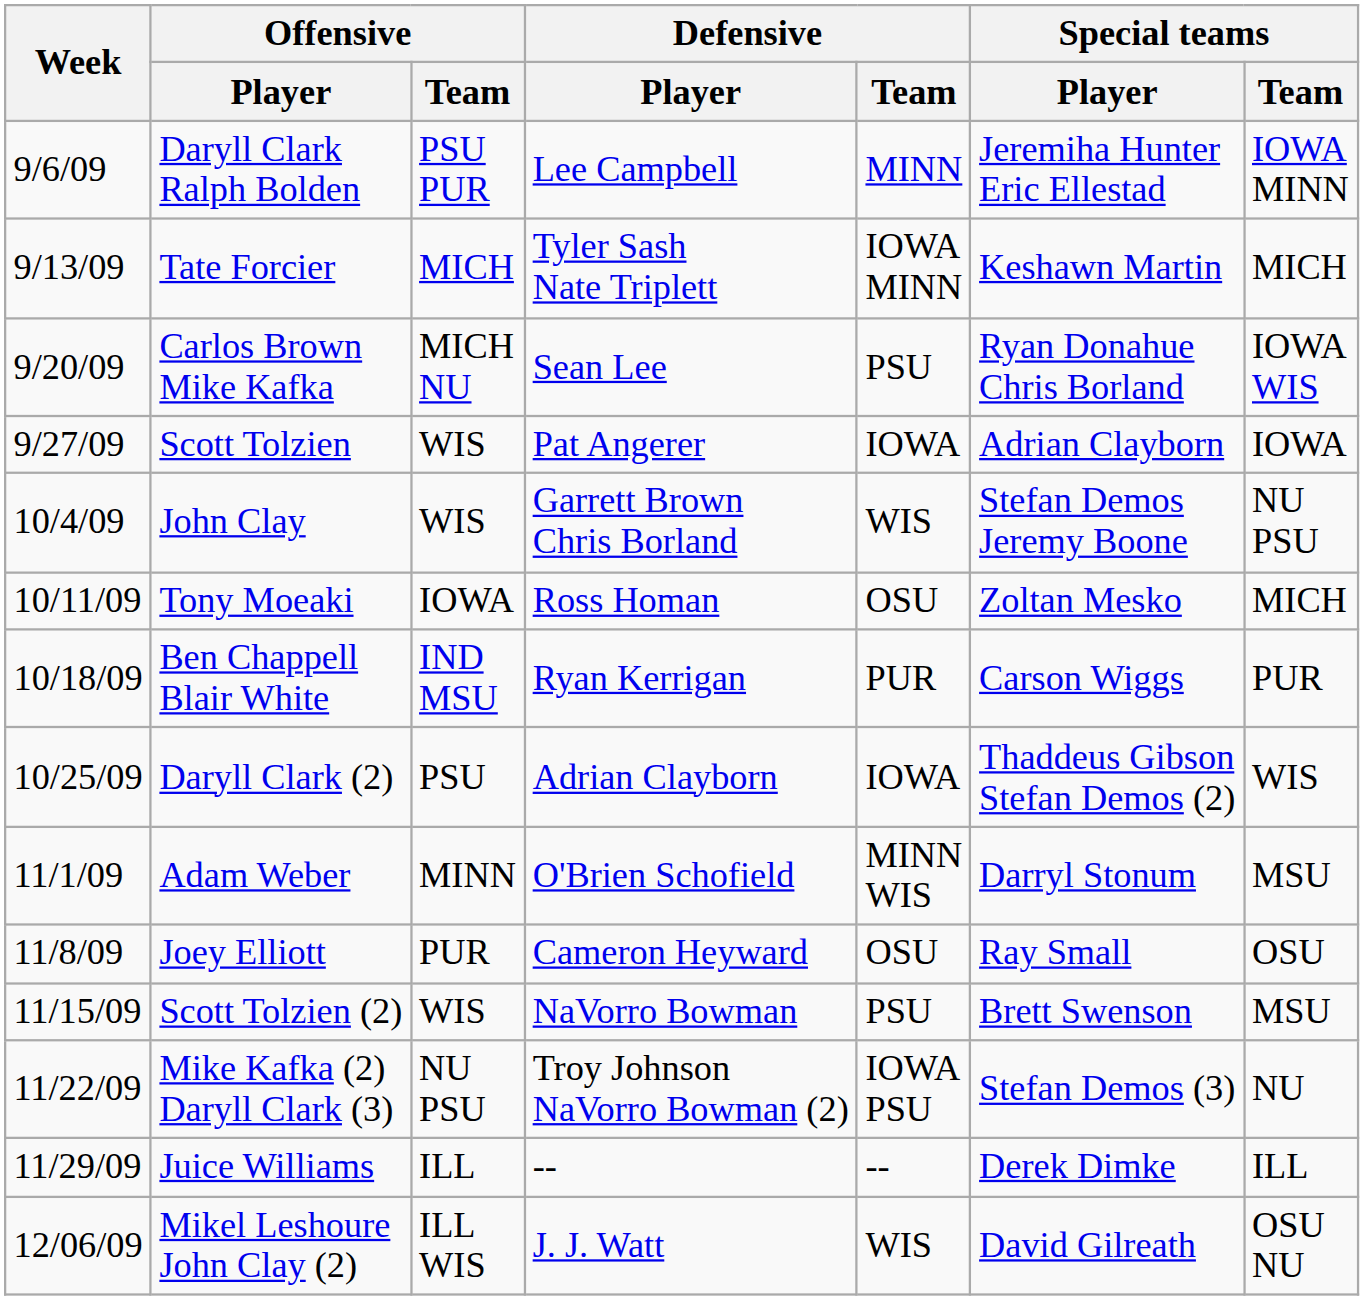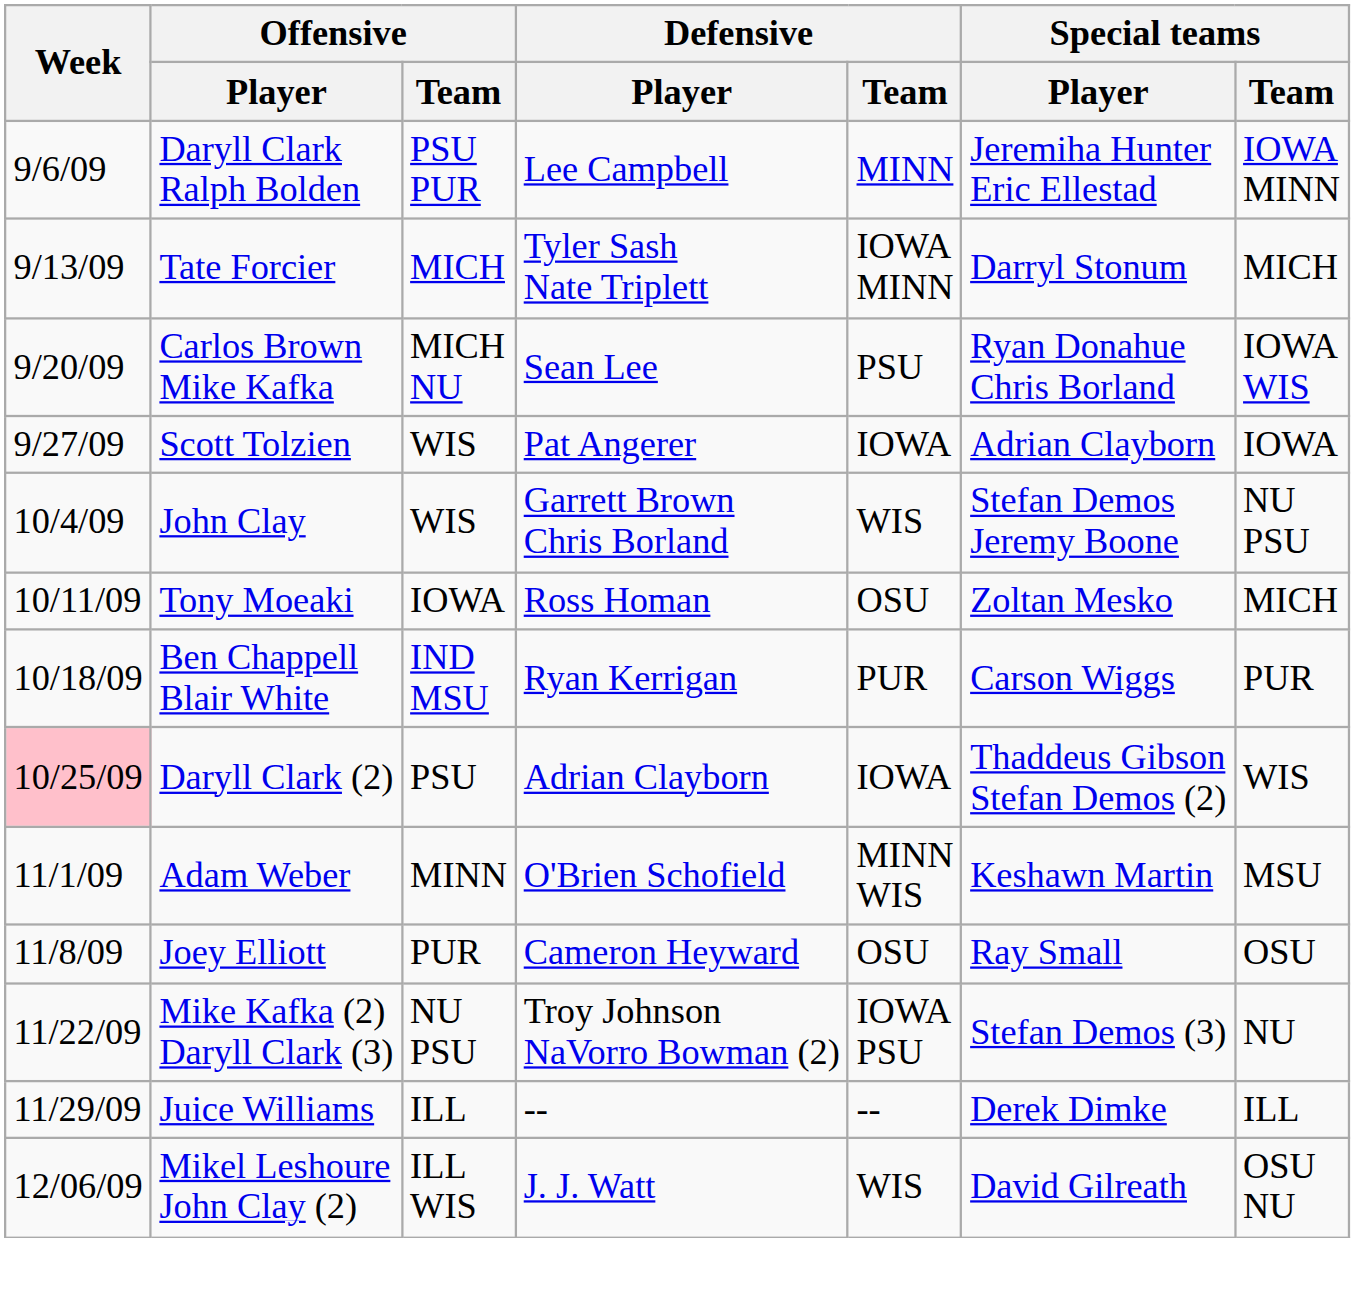 <table class="wikitable" border="1">
 <tr>
 <th rowspan="2">Week</th>
 <th colspan="2">Offensive</th>
 <th colspan="2">Defensive</th>
 <th colspan="2">Special teams</th>
 </tr>
 <tr>
 <th>Player</th>
 <th>Team</th>
 <th>Player</th>
 <th>Team</th>
 <th>Player</th>
 <th>Team</th>
 </tr>
 <tr>
 <td>9/6/09</td>
 <td><a href='#'>Daryll Clark</a><br><a href='#'>Ralph Bolden</a></td>
 <td><a href='#'>PSU</a><br><a href='#'>PUR</a></td>
 <td><a href='#'>Lee Campbell</a></td>
 <td><a href='#'>MINN</a></td>
 <td><a href='#'>Jeremiha Hunter</a><br><a href='#'>Eric Ellestad</a></td>
 <td><a href='#'>IOWA</a><br>MINN</td>
 </tr>
 <tr>
 <td>9/13/09</td>
 <td><a href='#'>Tate Forcier</a></td>
 <td><a href='#'>MICH</a></td>
 <td><a href='#'>Tyler Sash</a><br><a href='#'>Nate Triplett</a></td>
 <td>IOWA<br>MINN</td>
-<td><a href='#'>Keshawn Martin</a></td>
+<td><a href='#'>Darryl Stonum</a></td>
 <td>MICH</td>
 </tr>
 <tr>
 <td>9/20/09</td>
 <td><a href='#'>Carlos Brown</a><br><a href='#'>Mike Kafka</a></td>
 <td>MICH<br><a href='#'>NU</a></td>
 <td><a href='#'>Sean Lee</a></td>
 <td>PSU</td>
 <td><a href='#'>Ryan Donahue</a><br><a href='#'>Chris Borland</a></td>
 <td>IOWA<br><a href='#'>WIS</a></td>
 </tr>
 <tr>
 <td>9/27/09</td>
 <td><a href='#'>Scott Tolzien</a></td>
 <td>WIS</td>
 <td><a href='#'>Pat Angerer</a></td>
 <td>IOWA</td>
 <td><a href='#'>Adrian Clayborn</a></td>
 <td>IOWA</td>
 </tr>
 <tr>
 <td>10/4/09</td>
 <td><a href='#'>John Clay</a></td>
 <td>WIS</td>
 <td><a href='#'>Garrett Brown</a><br><a href='#'>Chris Borland</a></td>
 <td>WIS</td>
 <td><a href='#'>Stefan Demos</a><br><a href='#'>Jeremy Boone</a></td>
 <td>NU<br>PSU</td>
 </tr>
 <tr>
 <td>10/11/09</td>
 <td><a href='#'>Tony Moeaki</a></td>
 <td>IOWA</td>
 <td><a href='#'>Ross Homan</a></td>
 <td>OSU</td>
 <td><a href='#'>Zoltan Mesko</a></td>
 <td>MICH</td>
 </tr>
 <tr>
 <td>10/18/09</td>
 <td><a href='#'>Ben Chappell</a><br><a href='#'>Blair White</a></td>
 <td><a href='#'>IND</a><br><a href='#'>MSU</a></td>
 <td><a href='#'>Ryan Kerrigan</a></td>
 <td>PUR</td>
 <td><a href='#'>Carson Wiggs</a></td>
 <td>PUR</td>
 </tr>
 <tr>
-<td>10/25/09</td>
+<td style="background: pink;">10/25/09</td>
 <td><a href='#'>Daryll Clark</a> (2)</td>
 <td>PSU</td>
 <td><a href='#'>Adrian Clayborn</a></td>
 <td>IOWA</td>
 <td><a href='#'>Thaddeus Gibson</a><br><a href='#'>Stefan Demos</a> (2)</td>
 <td>WIS</td>
 </tr>
 <tr>
 <td>11/1/09</td>
 <td><a href='#'>Adam Weber</a></td>
 <td>MINN</td>
 <td><a href='#'>O'Brien Schofield</a></td>
 <td>MINN<br>WIS</td>
-<td><a href='#'>Darryl Stonum</a></td>
+<td><a href='#'>Keshawn Martin</a></td>
 <td>MSU</td>
 </tr>
 <tr>
 <td>11/8/09</td>
 <td><a href='#'>Joey Elliott</a></td>
 <td>PUR</td>
 <td><a href='#'>Cameron Heyward</a></td>
 <td>OSU</td>
 <td><a href='#'>Ray Small</a></td>
 <td>OSU</td>
-</tr>
-<tr>
-<td>11/15/09</td>
-<td><a href='#'>Scott Tolzien</a> (2)</td>
-<td>WIS</td>
-<td><a href='#'>NaVorro Bowman</a></td>
-<td>PSU</td>
-<td><a href='#'>Brett Swenson</a></td>
-<td>MSU</td>
 </tr>
 <tr>
 <td>11/22/09</td>
 <td><a href='#'>Mike Kafka</a> (2)<br><a href='#'>Daryll Clark</a> (3)</td>
 <td>NU<br>PSU</td>
 <td>Troy Johnson<br><a href='#'>NaVorro Bowman</a> (2)</td>
 <td>IOWA<br>PSU</td>
 <td><a href='#'>Stefan Demos</a> (3)</td>
 <td>NU</td>
 </tr>
 <tr>
 <td>11/29/09</td>
 <td><a href='#'>Juice Williams</a></td>
 <td>ILL</td>
 <td>--</td>
 <td>--</td>
 <td><a href='#'>Derek Dimke</a></td>
 <td>ILL</td>
 </tr>
 <tr>
 <td>12/06/09</td>
 <td><a href='#'>Mikel Leshoure</a><br><a href='#'>John Clay</a> (2)</td>
 <td>ILL<br>WIS</td>
 <td><a href='#'>J. J. Watt</a></td>
 <td>WIS</td>
 <td><a href='#'>David Gilreath</a></td>
 <td>OSU<br>NU</td>
 </tr>
 </table>
